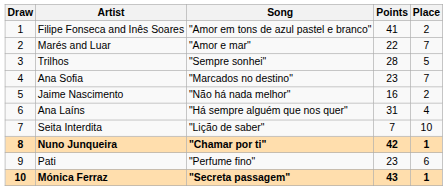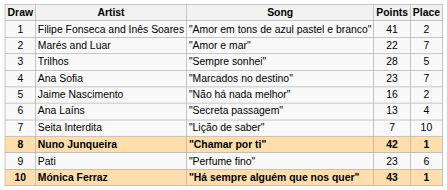 <table class="sortable wikitable" style="margin: 1em auto 1em auto; text-align:center">
 <tr>
 <th>Draw</th>
 <th>Artist</th>
 <th>Song</th>
 <th>Points</th>
 <th>Place</th>
 </tr>
 <tr>
 <td>1</td>
 <td align="left">Filipe Fonseca and Inês Soares</td>
 <td align="left">"Amor em tons de azul pastel e branco"</td>
 <td>41</td>
 <td>2</td>
 </tr>
 <tr>
 <td>2</td>
 <td align="left">Marés and Luar</td>
 <td align="left">"Amor e mar"</td>
 <td>22</td>
 <td>7</td>
 </tr>
 <tr>
 <td>3</td>
 <td align="left">Trilhos</td>
 <td align="left">"Sempre sonhei"</td>
 <td>28</td>
 <td>5</td>
 </tr>
 <tr>
 <td>4</td>
 <td align="left">Ana Sofia</td>
 <td align="left">"Marcados no destino"</td>
 <td>23</td>
 <td>7</td>
 </tr>
 <tr>
 <td>5</td>
 <td align="left">Jaime Nascimento</td>
 <td align="left">"Não há nada melhor"</td>
 <td>16</td>
 <td>2</td>
 </tr>
 <tr>
 <td>6</td>
 <td align="left">Ana Laíns</td>
-<td align="left">"Há sempre alguém que nos quer"</td>
-<td>31</td>
+<td align="left">"Secreta passagem"</td>
+<td>13</td>
 <td>4</td>
 </tr>
 <tr>
 <td>7</td>
 <td align="left">Seita Interdita</td>
 <td align="left">"Lição de saber"</td>
 <td>7</td>
 <td>10</td>
 </tr>
 <tr style="font-weight:bold; background:#FFDEAD;">
 <td>8</td>
 <td align="left">Nuno Junqueira</td>
 <td align="left">"Chamar por ti"</td>
 <td>42</td>
 <td>1</td>
 </tr>
 <tr>
 <td>9</td>
 <td align="left">Pati</td>
 <td align="left">"Perfume fino"</td>
 <td>23</td>
 <td>6</td>
 </tr>
 <tr style="font-weight:bold; background:#FFDEAD;">
 <td>10</td>
 <td align="left">Mónica Ferraz</td>
-<td align="left">"Secreta passagem"</td>
+<td align="left">"Há sempre alguém que nos quer"</td>
 <td>43</td>
 <td>1</td>
 </tr>
 </table>
